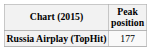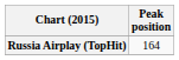 <table class="wikitable sortable plainrowheaders">
 <tr>
 <th scope="col">Chart (2015)</th>
 <th scope="col">Peak<br>position</th>
 </tr>
 <tr>
 </tr>
 <tr>
 <th scope="row">Russia Airplay (TopHit)</th>
-<td style="text-align:center;">177</td>
+<td style="text-align:center;">164</td>
 </tr>
 <tr>
 </tr>
 </table>
